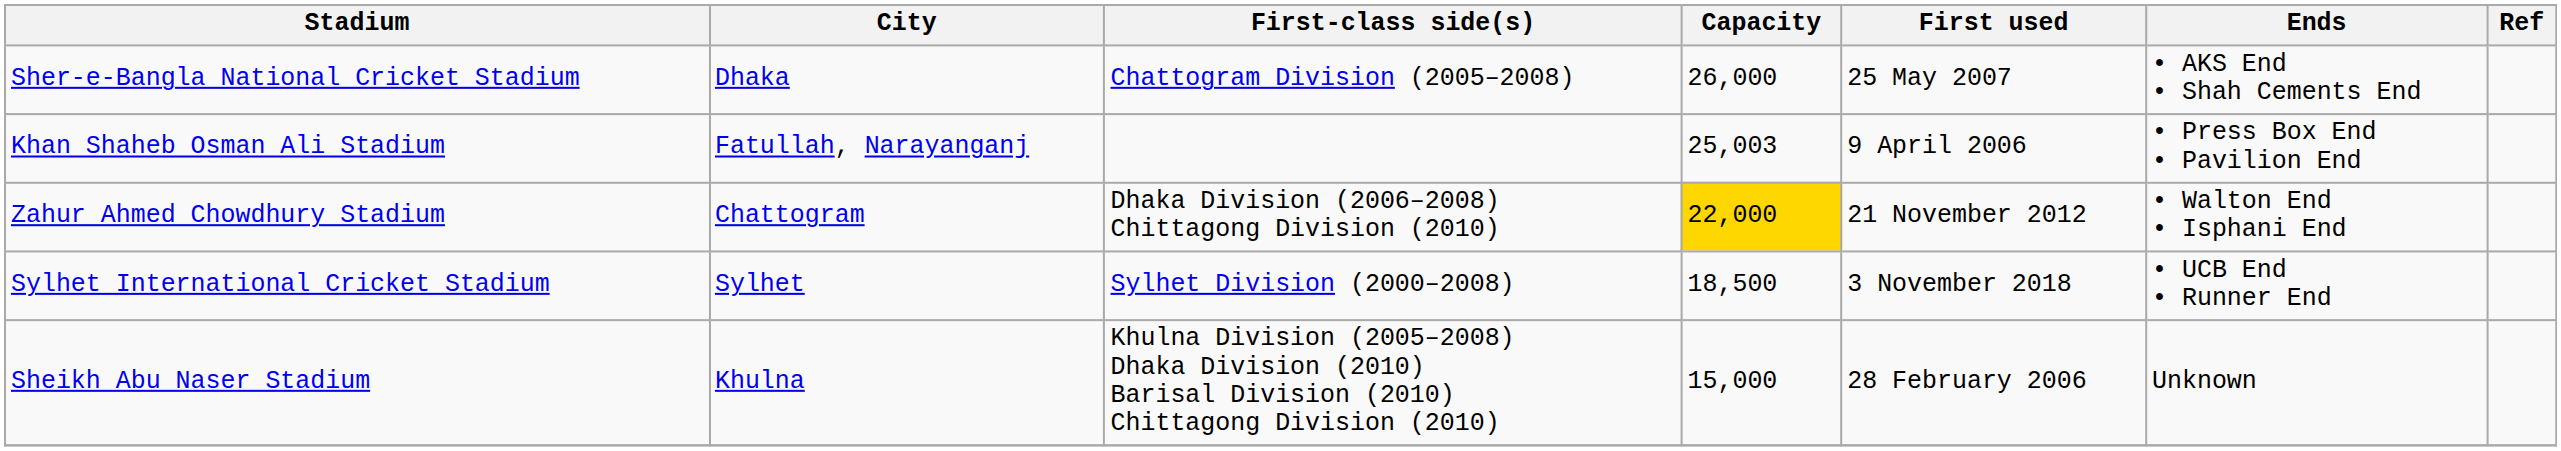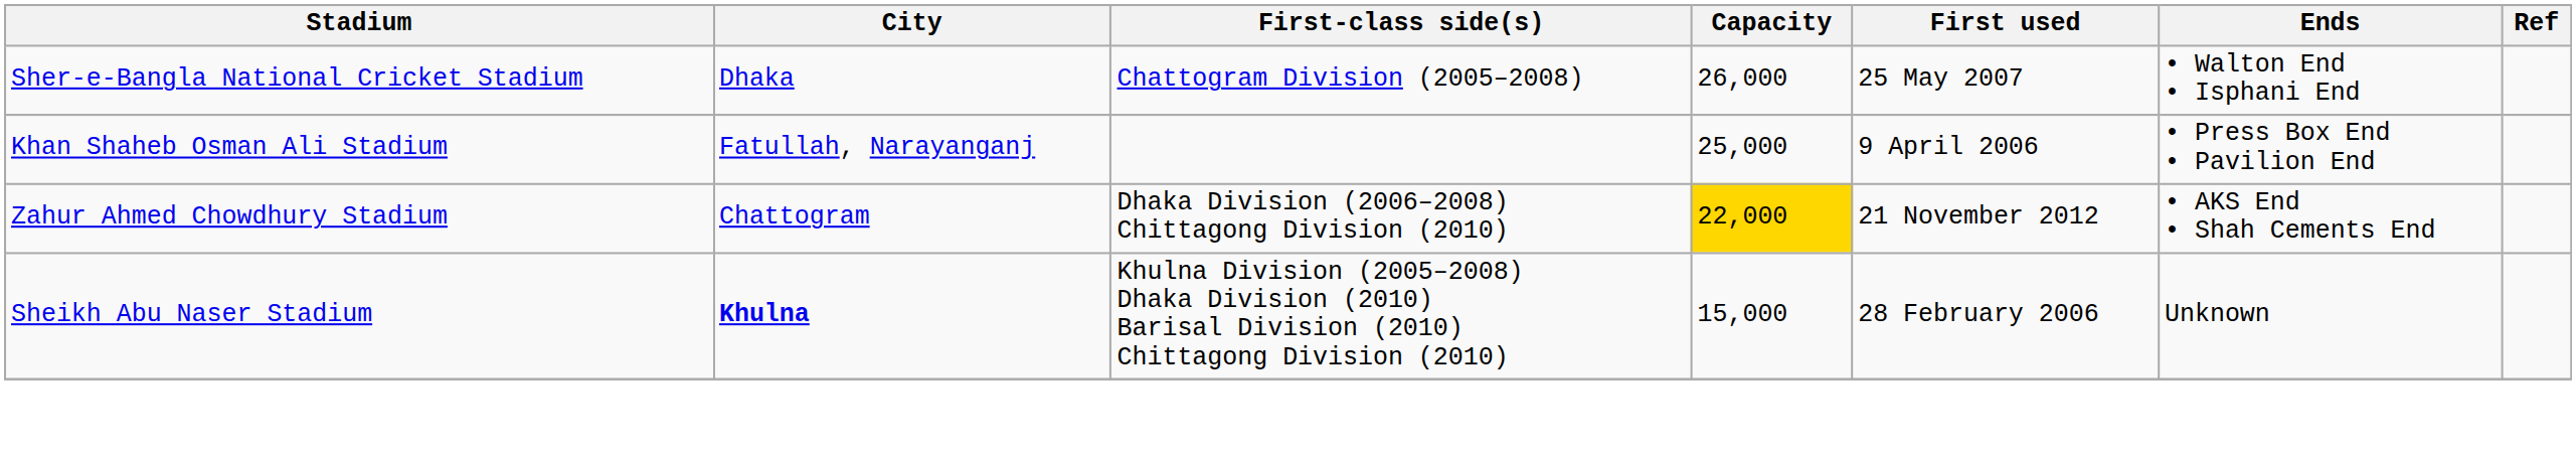 <table class="wikitable sortable" style="font-size:95%;" width="100%">
 <tr>
 <th>Stadium</th>
 <th>City</th>
 <th>First-class side(s)</th>
 <th>Capacity</th>
 <th>First used</th>
 <th>Ends</th>
 <th>Ref</th>
 </tr>
 <tr>
 <td><a href='#'>Sher-e-Bangla National Cricket Stadium</a></td>
 <td><a href='#'>Dhaka</a></td>
 <td><a href='#'>Chattogram Division</a> (2005–2008)</td>
 <td>26,000</td>
 <td>25 May 2007</td>
-<td>• AKS End<br>• Shah Cements End</td>
+<td>• Walton End <br> • Isphani End</td>
 <td></td>
 </tr>
 <tr>
 <td><a href='#'>Khan Shaheb Osman Ali Stadium</a></td>
 <td><a href='#'>Fatullah</a>, <a href='#'>Narayanganj</a></td>
 <td></td>
-<td>25,003</td>
+<td>25,000</td>
 <td>9 April 2006</td>
 <td>• Press Box End<br>• Pavilion End</td>
 <td></td>
 </tr>
 <tr>
 <td><a href='#'>Zahur Ahmed Chowdhury Stadium</a></td>
 <td><a href='#'>Chattogram</a></td>
 <td>Dhaka Division (2006–2008)<br>Chittagong Division (2010)</td>
 <td style="background: gold;">22,000</td>
 <td>21 November 2012</td>
-<td>• Walton End <br> • Isphani End</td>
-<td></td>
-</tr>
-<tr>
-<td><a href='#'>Sylhet International Cricket Stadium</a></td>
-<td><a href='#'>Sylhet</a></td>
-<td><a href='#'>Sylhet Division</a> (2000–2008)</td>
-<td>18,500</td>
-<td>3 November 2018</td>
-<td>• UCB End<br>• Runner End</td>
+<td>• AKS End<br>• Shah Cements End</td>
 <td></td>
 </tr>
 <tr>
 <td><a href='#'>Sheikh Abu Naser Stadium</a></td>
-<td><a href='#'>Khulna</a></td>
+<td><strong><a href='#'>Khulna</a></strong></td>
 <td>Khulna Division (2005–2008)<br>Dhaka Division (2010)<br>Barisal Division (2010)<br>Chittagong Division (2010)</td>
 <td>15,000</td>
 <td>28 February 2006</td>
 <td>Unknown</td>
 <td></td>
 </tr>
 <tr>
 </tr>
 </table>
